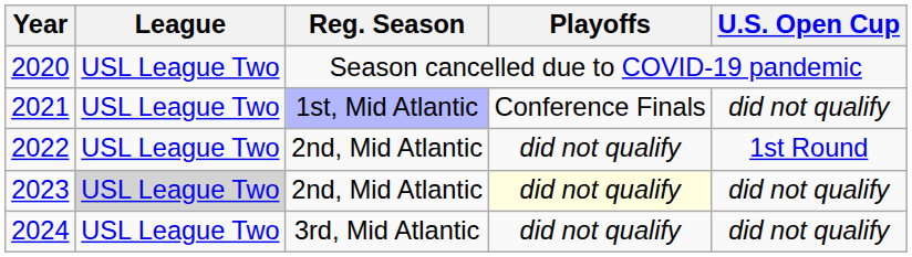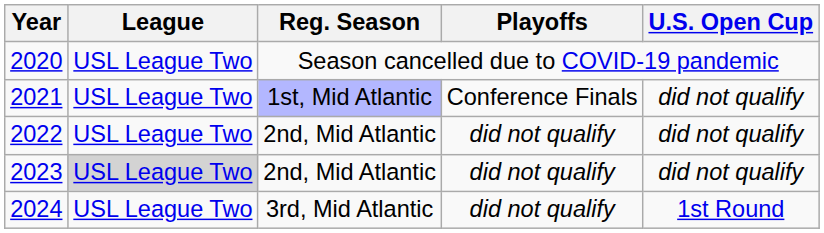 <table class="wikitable" style="text-align: center;">
 <tr>
 <th>Year</th>
 <th>League</th>
 <th>Reg. Season</th>
 <th>Playoffs</th>
 <th><a href='#'>U.S. Open Cup</a></th>
 </tr>
 <tr>
 <td><a href='#'>2020</a></td>
 <td><a href='#'>USL League Two</a></td>
 <td colspan=3>Season cancelled due to <a href='#'>COVID-19 pandemic</a></td>
 </tr>
 <tr>
 <td><a href='#'>2021</a></td>
 <td><a href='#'>USL League Two</a></td>
 <td bgcolor="B3B7FF">1st, Mid Atlantic</td>
 <td>Conference Finals</td>
 <td><em>did not qualify</em></td>
 </tr>
 <tr>
 <td><a href='#'>2022</a></td>
 <td><a href='#'>USL League Two</a></td>
 <td>2nd, Mid Atlantic</td>
 <td><em>did not qualify</em></td>
-<td><a href='#'>1st Round</a></td>
+<td><em>did not qualify</em></td>
 </tr>
 <tr>
 <td><a href='#'>2023</a></td>
 <td style="background: lightgrey;"><a href='#'>USL League Two</a></td>
 <td>2nd, Mid Atlantic</td>
-<td style="background: lightyellow;"><em>did not qualify</em></td>
+<td><em>did not qualify</em></td>
 <td><em>did not qualify</em></td>
 </tr>
 <tr>
 <td><a href='#'>2024</a></td>
 <td><a href='#'>USL League Two</a></td>
 <td>3rd, Mid Atlantic</td>
 <td><em>did not qualify</em></td>
-<td><em>did not qualify</em></td>
+<td><a href='#'>1st Round</a></td>
 </tr>
 </table>
